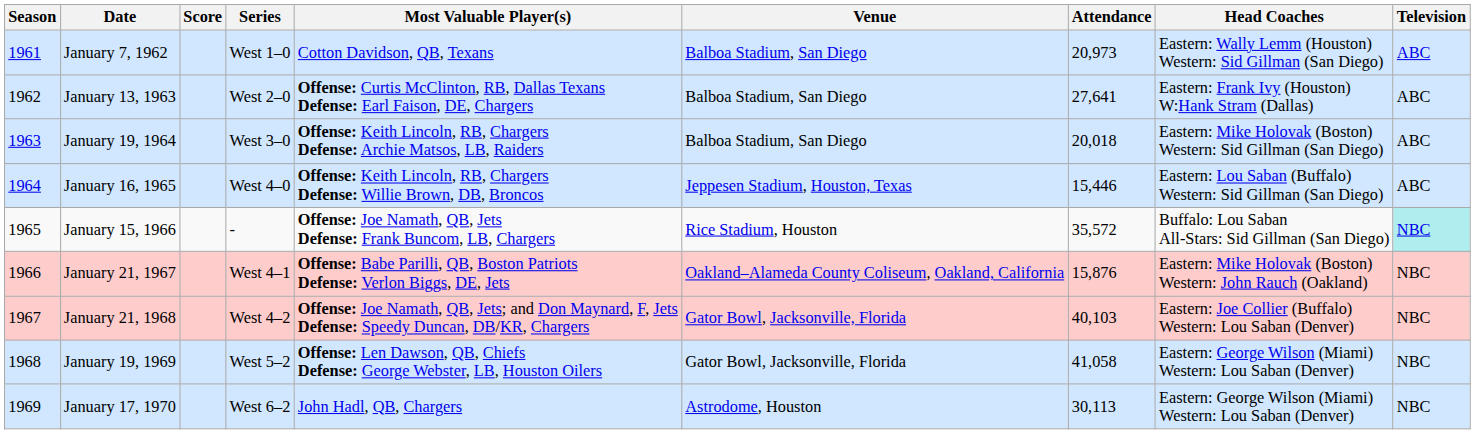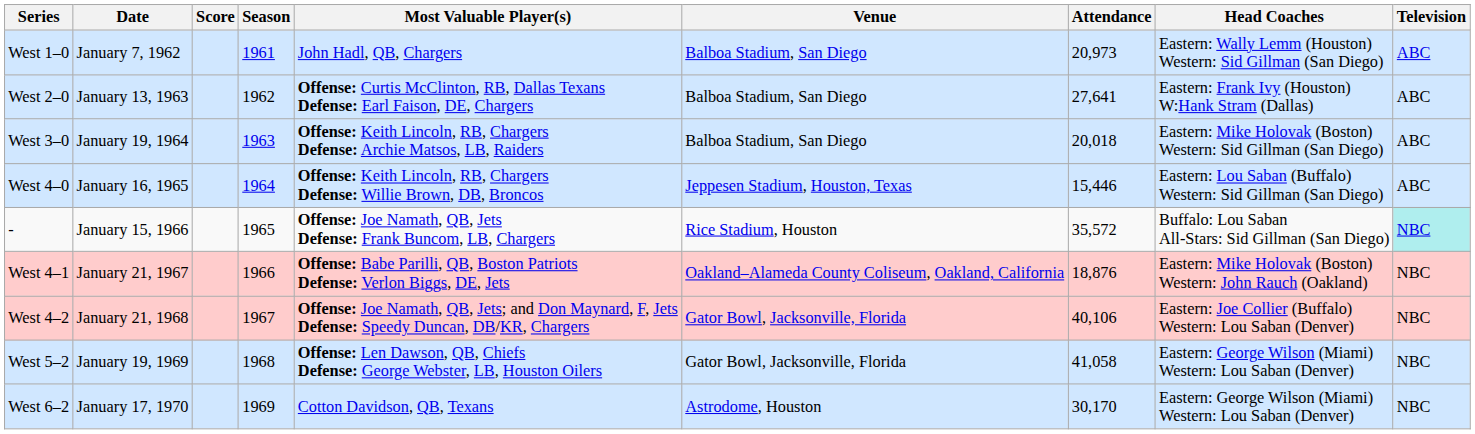 <table class="wikitable">
 <tr>
-<th>Season</th>
+<th>Series</th>
 <th>Date</th>
 <th>Score</th>
-<th>Series</th>
+<th>Season</th>
 <th>Most Valuable Player(s)</th>
 <th>Venue</th>
 <th>Attendance</th>
 <th>Head Coaches</th>
 <th>Television</th>
 </tr>
 <tr bgcolor="#D0E7FF">
-<td><a href='#'>1961</a></td>
+<td>West 1–0</td>
 <td>January 7, 1962</td>
 <td></td>
-<td>West 1–0</td>
-<td><a href='#'>Cotton Davidson</a>, <a href='#'>QB</a>, <a href='#'>Texans</a></td>
+<td><a href='#'>1961</a></td>
+<td><a href='#'>John Hadl</a>, <a href='#'>QB</a>, <a href='#'>Chargers</a></td>
 <td><a href='#'>Balboa Stadium</a>, <a href='#'>San Diego</a></td>
 <td>20,973</td>
 <td>Eastern: <a href='#'>Wally Lemm</a> (Houston)<br>Western: <a href='#'>Sid Gillman</a> (San Diego)</td>
 <td><a href='#'>ABC</a></td>
 </tr>
 <tr bgcolor="#D0E7FF">
-<td>1962</td>
+<td>West 2–0</td>
 <td>January 13, 1963</td>
 <td></td>
-<td>West 2–0</td>
+<td>1962</td>
 <td><strong>Offense:</strong> <a href='#'>Curtis McClinton</a>, <a href='#'>RB</a>, <a href='#'>Dallas Texans</a><br><strong>Defense:</strong> <a href='#'>Earl Faison</a>, <a href='#'>DE</a>, <a href='#'>Chargers</a></td>
 <td>Balboa Stadium, San Diego</td>
 <td>27,641</td>
 <td>Eastern: <a href='#'>Frank Ivy</a> (Houston)<br>W:<a href='#'>Hank Stram</a> (Dallas)</td>
 <td>ABC</td>
 </tr>
 <tr bgcolor="#D0E7FF">
-<td><a href='#'>1963</a></td>
+<td>West 3–0</td>
 <td>January 19, 1964</td>
 <td></td>
-<td>West 3–0</td>
+<td><a href='#'>1963</a></td>
 <td><strong>Offense:</strong> <a href='#'>Keith Lincoln</a>, <a href='#'>RB</a>, <a href='#'>Chargers</a><br><strong>Defense:</strong> <a href='#'>Archie Matsos</a>, <a href='#'>LB</a>, <a href='#'>Raiders</a></td>
 <td>Balboa Stadium, San Diego</td>
 <td>20,018</td>
 <td>Eastern: <a href='#'>Mike Holovak</a> (Boston)<br>Western: Sid Gillman (San Diego)</td>
 <td>ABC</td>
 </tr>
 <tr bgcolor="#D0E7FF">
-<td><a href='#'>1964</a></td>
+<td>West 4–0</td>
 <td>January 16, 1965</td>
 <td></td>
-<td>West 4–0</td>
+<td><a href='#'>1964</a></td>
 <td><strong>Offense:</strong>  <a href='#'>Keith Lincoln</a>, <a href='#'>RB</a>, <a href='#'>Chargers</a><br><strong>Defense:</strong> <a href='#'>Willie Brown</a>, <a href='#'>DB</a>, <a href='#'>Broncos</a></td>
 <td><a href='#'>Jeppesen Stadium</a>, <a href='#'>Houston, Texas</a></td>
 <td>15,446</td>
 <td>Eastern: <a href='#'>Lou Saban</a> (Buffalo)<br>Western: Sid Gillman (San Diego)</td>
 <td>ABC</td>
 </tr>
 <tr>
-<td>1965</td>
+<td>-</td>
 <td>January 15, 1966</td>
 <td></td>
-<td>-</td>
+<td>1965</td>
 <td><strong>Offense:</strong> <a href='#'>Joe Namath</a>, <a href='#'>QB</a>, <a href='#'>Jets</a><br><strong>Defense:</strong> <a href='#'>Frank Buncom</a>, <a href='#'>LB</a>, <a href='#'>Chargers</a></td>
 <td><a href='#'>Rice Stadium</a>, Houston</td>
 <td>35,572</td>
 <td>Buffalo: Lou Saban<br>All-Stars: Sid Gillman (San Diego)</td>
 <td style="background: paleturquoise;"><a href='#'>NBC</a></td>
 </tr>
 <tr bgcolor="#FFCCCC">
-<td>1966</td>
+<td>West 4–1</td>
 <td>January 21, 1967</td>
 <td></td>
-<td>West 4–1</td>
+<td>1966</td>
 <td><strong>Offense:</strong> <a href='#'>Babe Parilli</a>, <a href='#'>QB</a>, <a href='#'>Boston Patriots</a><br><strong>Defense:</strong> <a href='#'>Verlon Biggs</a>, <a href='#'>DE</a>, <a href='#'>Jets</a></td>
 <td><a href='#'>Oakland–Alameda County Coliseum</a>, <a href='#'>Oakland, California</a></td>
-<td>15,876</td>
+<td>18,876</td>
 <td>Eastern: <a href='#'>Mike Holovak</a> (Boston)<br>Western: <a href='#'>John Rauch</a> (Oakland)</td>
 <td>NBC</td>
 </tr>
 <tr bgcolor="#FFCCCC">
-<td>1967</td>
+<td>West 4–2</td>
 <td>January 21, 1968</td>
 <td></td>
-<td>West 4–2</td>
+<td>1967</td>
 <td><strong>Offense:</strong> <a href='#'>Joe Namath</a>, <a href='#'>QB</a>, <a href='#'>Jets</a>; and <a href='#'>Don Maynard</a>, <a href='#'>F</a>, <a href='#'>Jets</a><br><strong>Defense:</strong> <a href='#'>Speedy Duncan</a>, <a href='#'>DB</a>/<a href='#'>KR</a>, <a href='#'>Chargers</a></td>
 <td><a href='#'>Gator Bowl</a>, <a href='#'>Jacksonville, Florida</a></td>
-<td>40,103</td>
+<td>40,106</td>
 <td>Eastern: <a href='#'>Joe Collier</a> (Buffalo)<br>Western: Lou Saban (Denver)</td>
 <td>NBC</td>
 </tr>
 <tr bgcolor="#D0E7FF">
-<td>1968</td>
+<td>West 5–2</td>
 <td>January 19, 1969</td>
 <td></td>
-<td>West 5–2</td>
+<td>1968</td>
 <td><strong>Offense:</strong> <a href='#'>Len Dawson</a>, <a href='#'>QB</a>, <a href='#'>Chiefs</a><br><strong>Defense:</strong> <a href='#'>George Webster</a>, <a href='#'>LB</a>, <a href='#'>Houston Oilers</a></td>
 <td>Gator Bowl, Jacksonville, Florida</td>
 <td>41,058</td>
 <td>Eastern: <a href='#'>George Wilson</a> (Miami)<br>Western: Lou Saban (Denver)</td>
 <td>NBC</td>
 </tr>
 <tr bgcolor="#D0E7FF">
-<td>1969</td>
+<td>West 6–2</td>
 <td>January 17, 1970</td>
 <td></td>
-<td>West 6–2</td>
-<td><a href='#'>John Hadl</a>, <a href='#'>QB</a>, <a href='#'>Chargers</a></td>
+<td>1969</td>
+<td><a href='#'>Cotton Davidson</a>, <a href='#'>QB</a>, <a href='#'>Texans</a></td>
 <td><a href='#'>Astrodome</a>, Houston</td>
-<td>30,113</td>
+<td>30,170</td>
 <td>Eastern: George Wilson (Miami)<br>Western: Lou Saban (Denver)</td>
 <td>NBC</td>
 </tr>
 </table>
